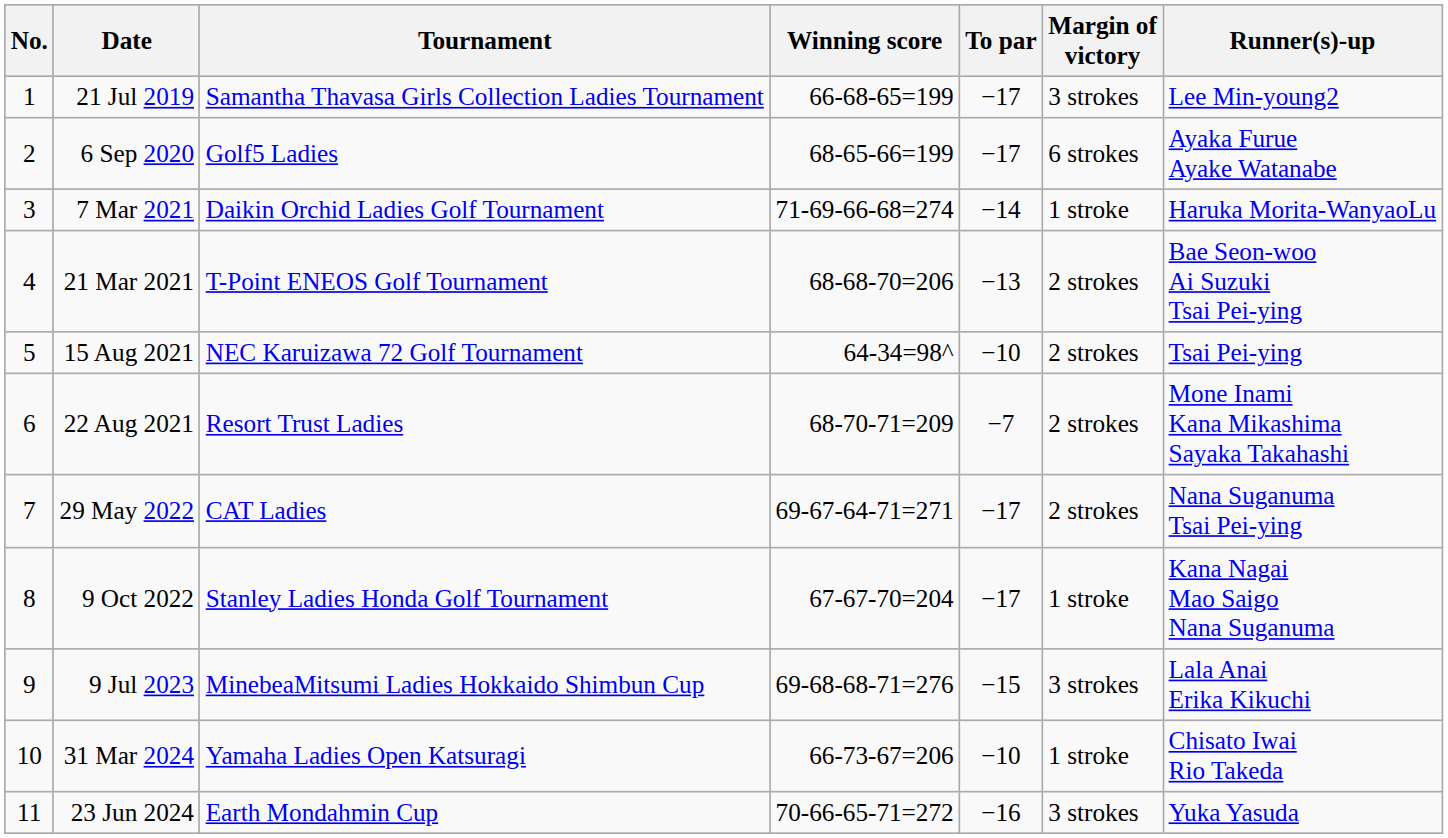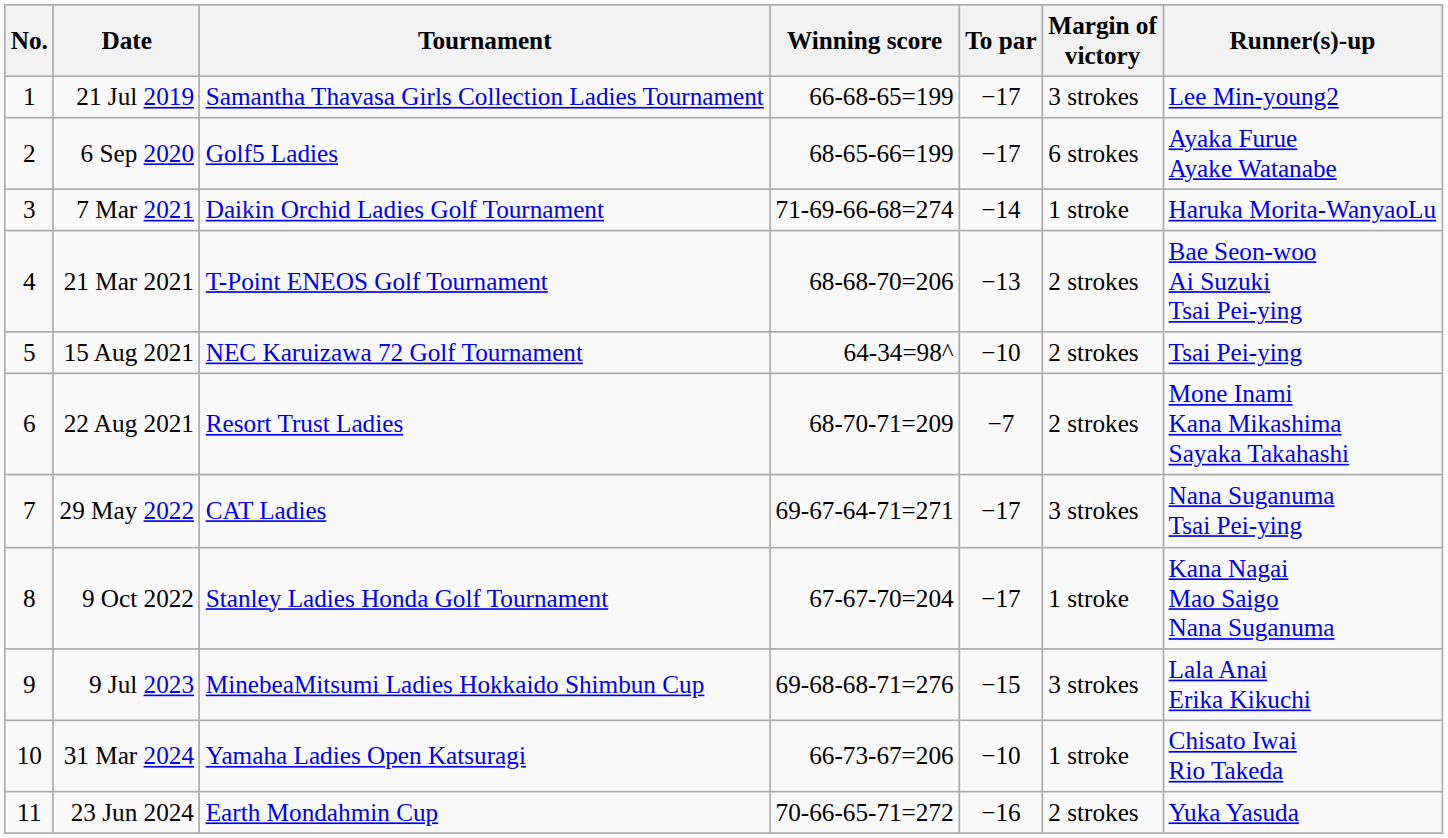 <table class="wikitable" style="font-size:95%;">
 <tr>
 <th>No.</th>
 <th>Date</th>
 <th>Tournament</th>
 <th>Winning score</th>
 <th>To par</th>
 <th>Margin of<br>victory</th>
 <th>Runner(s)-up</th>
 </tr>
 <tr>
 <td align=center>1</td>
 <td align=right>21 Jul <a href='#'>2019</a></td>
 <td><a href='#'>Samantha Thavasa Girls Collection Ladies Tournament</a></td>
 <td align=right>66-68-65=199</td>
 <td align=center>−17</td>
 <td>3 strokes</td>
 <td> <a href='#'>Lee Min-young2</a></td>
 </tr>
 <tr>
 <td align=center>2</td>
 <td align=right>6 Sep <a href='#'>2020</a></td>
 <td><a href='#'>Golf5 Ladies</a></td>
 <td align=right>68-65-66=199</td>
 <td align=center>−17</td>
 <td>6 strokes</td>
 <td> <a href='#'>Ayaka Furue</a><br> <a href='#'>Ayake Watanabe</a></td>
 </tr>
 <tr>
 <td align=center>3</td>
 <td align=right>7 Mar <a href='#'>2021</a></td>
 <td><a href='#'>Daikin Orchid Ladies Golf Tournament</a></td>
 <td align=right>71-69-66-68=274</td>
 <td align=center>−14</td>
 <td>1 stroke</td>
 <td> <a href='#'>Haruka Morita-WanyaoLu</a></td>
 </tr>
 <tr>
 <td align=center>4</td>
 <td align=right>21 Mar 2021</td>
 <td><a href='#'>T-Point ENEOS Golf Tournament</a></td>
 <td align=right>68-68-70=206</td>
 <td align=center>−13</td>
 <td>2 strokes</td>
 <td> <a href='#'>Bae Seon-woo</a><br> <a href='#'>Ai Suzuki</a><br> <a href='#'>Tsai Pei-ying</a></td>
 </tr>
 <tr>
 <td align=center>5</td>
 <td align=right>15 Aug 2021</td>
 <td><a href='#'>NEC Karuizawa 72 Golf Tournament</a></td>
 <td align=right>64-34=98^</td>
 <td align=center>−10</td>
 <td>2 strokes</td>
 <td> <a href='#'>Tsai Pei-ying</a></td>
 </tr>
 <tr>
 <td align=center>6</td>
 <td align=right>22 Aug 2021</td>
 <td><a href='#'>Resort Trust Ladies</a></td>
 <td align=right>68-70-71=209</td>
 <td align=center>−7</td>
 <td>2 strokes</td>
 <td> <a href='#'>Mone Inami</a><br> <a href='#'>Kana Mikashima</a><br> <a href='#'>Sayaka Takahashi</a></td>
 </tr>
 <tr>
 <td align=center>7</td>
 <td align=right>29 May <a href='#'>2022</a></td>
 <td><a href='#'>CAT Ladies</a></td>
 <td align=right>69-67-64-71=271</td>
 <td align=center>−17</td>
-<td>2 strokes</td>
+<td>3 strokes</td>
 <td> <a href='#'>Nana Suganuma</a><br> <a href='#'>Tsai Pei-ying</a></td>
 </tr>
 <tr>
 <td align=center>8</td>
 <td align=right>9 Oct 2022</td>
 <td><a href='#'>Stanley Ladies Honda Golf Tournament</a></td>
 <td align=right>67-67-70=204</td>
 <td align=center>−17</td>
 <td>1 stroke</td>
 <td> <a href='#'>Kana Nagai</a><br> <a href='#'>Mao Saigo</a><br> <a href='#'>Nana Suganuma</a></td>
 </tr>
 <tr>
 <td align=center>9</td>
 <td align=right>9 Jul <a href='#'>2023</a></td>
 <td><a href='#'>MinebeaMitsumi Ladies Hokkaido Shimbun Cup</a></td>
 <td align=right>69-68-68-71=276</td>
 <td align=center>−15</td>
 <td>3 strokes</td>
 <td> <a href='#'>Lala Anai</a><br> <a href='#'>Erika Kikuchi</a></td>
 </tr>
 <tr>
 <td align=center>10</td>
 <td align=right>31 Mar <a href='#'>2024</a></td>
 <td><a href='#'>Yamaha Ladies Open Katsuragi</a></td>
 <td align=right>66-73-67=206</td>
 <td align=center>−10</td>
 <td>1 stroke</td>
 <td> <a href='#'>Chisato Iwai</a><br> <a href='#'>Rio Takeda</a></td>
 </tr>
 <tr>
 <td align=center>11</td>
 <td align=right>23 Jun 2024</td>
 <td><a href='#'>Earth Mondahmin Cup</a></td>
 <td align=right>70-66-65-71=272</td>
 <td align=center>−16</td>
-<td>3 strokes</td>
+<td>2 strokes</td>
 <td> <a href='#'>Yuka Yasuda</a></td>
 </tr>
 </table>
